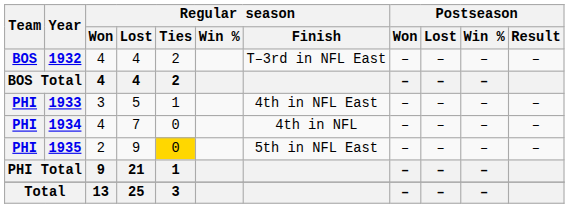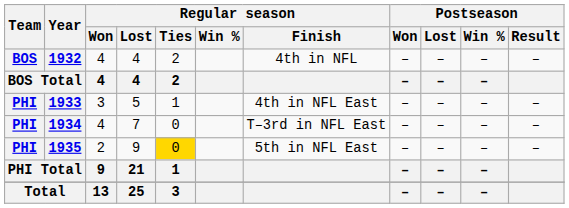 <table class="wikitable" style="font-size:95%; text-align:center;">
 <tr>
 <th rowspan="2">Team</th>
 <th rowspan="2">Year</th>
 <th colspan="5">Regular season</th>
 <th colspan="4">Postseason</th>
 </tr>
 <tr>
 <th>Won</th>
 <th>Lost</th>
 <th>Ties</th>
 <th>Win %</th>
 <th>Finish</th>
 <th>Won</th>
 <th>Lost</th>
 <th>Win %</th>
 <th>Result</th>
 </tr>
 <tr>
 <th><a href='#'>BOS</a></th>
 <th><a href='#'>1932</a></th>
 <td>4</td>
 <td>4</td>
 <td>2</td>
 <td></td>
-<td>T–3rd in NFL East</td>
+<td>4th in NFL</td>
 <td>–</td>
 <td>–</td>
 <td>–</td>
 <td>–</td>
 </tr>
 <tr>
 <th colspan="2">BOS Total</th>
 <th>4</th>
 <th>4</th>
 <th>2</th>
 <th></th>
 <th></th>
 <th>–</th>
 <th>–</th>
 <th>–</th>
 <th></th>
 </tr>
 <tr>
 <th><a href='#'>PHI</a></th>
 <th><a href='#'>1933</a></th>
 <td>3</td>
 <td>5</td>
 <td>1</td>
 <td></td>
 <td>4th in NFL East</td>
 <td>–</td>
 <td>–</td>
 <td>–</td>
 <td>–</td>
 </tr>
 <tr>
 <th><a href='#'>PHI</a></th>
 <th><a href='#'>1934</a></th>
 <td>4</td>
 <td>7</td>
 <td>0</td>
 <td></td>
-<td>4th in NFL</td>
+<td>T–3rd in NFL East</td>
 <td>–</td>
 <td>–</td>
 <td>–</td>
 <td>–</td>
 </tr>
 <tr>
 <th><a href='#'>PHI</a></th>
 <th><a href='#'>1935</a></th>
 <td>2</td>
 <td>9</td>
 <td style="background: gold;">0</td>
 <td></td>
 <td>5th in NFL East</td>
 <td>–</td>
 <td>–</td>
 <td>–</td>
 <td>–</td>
 </tr>
 <tr>
 <th colspan="2">PHI Total</th>
 <th>9</th>
 <th>21</th>
 <th>1</th>
 <th></th>
 <th></th>
 <th>–</th>
 <th>–</th>
 <th>–</th>
 <th></th>
 </tr>
 <tr>
 </tr>
 <tr>
 <th colspan="2">Total</th>
 <th>13</th>
 <th>25</th>
 <th>3</th>
 <th></th>
 <th></th>
 <th>–</th>
 <th>–</th>
 <th>–</th>
 <th></th>
 </tr>
 </table>
